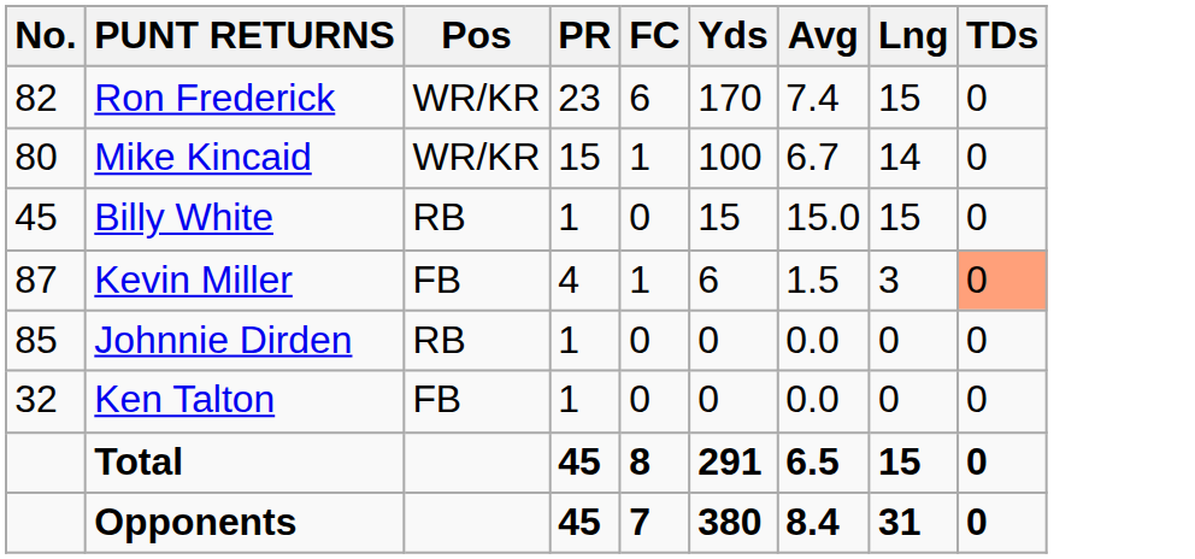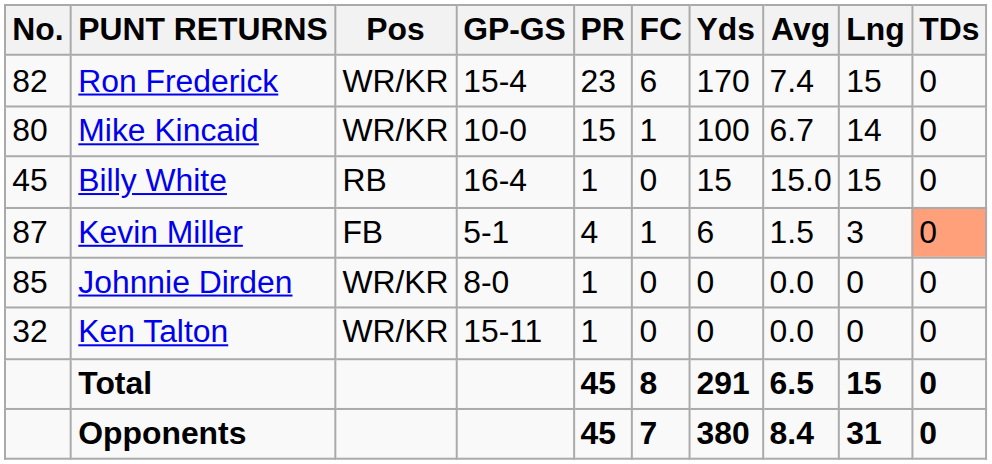 <table class="wikitable" style="white-space:nowrap;">
 <tr>
 <th>No.</th>
 <th>PUNT RETURNS</th>
 <th>Pos</th>
+<th>GP-GS</th>
 <th>PR</th>
 <th>FC</th>
 <th>Yds</th>
 <th>Avg</th>
 <th>Lng</th>
 <th>TDs</th>
 </tr>
 <tr>
 <td>82</td>
 <td><a href='#'>Ron Frederick</a></td>
 <td>WR/KR</td>
+<td>15-4</td>
 <td>23</td>
 <td>6</td>
 <td>170</td>
 <td>7.4</td>
 <td>15</td>
 <td>0</td>
 </tr>
 <tr>
 <td>80</td>
 <td><a href='#'>Mike Kincaid</a></td>
 <td>WR/KR</td>
+<td>10-0</td>
 <td>15</td>
 <td>1</td>
 <td>100</td>
 <td>6.7</td>
 <td>14</td>
 <td>0</td>
 </tr>
 <tr>
 <td>45</td>
 <td><a href='#'>Billy White</a></td>
 <td>RB</td>
+<td>16-4</td>
 <td>1</td>
 <td>0</td>
 <td>15</td>
 <td>15.0</td>
 <td>15</td>
 <td>0</td>
 </tr>
 <tr>
 <td>87</td>
 <td><a href='#'>Kevin Miller</a></td>
 <td>FB</td>
+<td>5-1</td>
 <td>4</td>
 <td>1</td>
 <td>6</td>
 <td>1.5</td>
 <td>3</td>
 <td style="background: lightsalmon;">0</td>
 </tr>
 <tr>
 <td>85</td>
 <td><a href='#'>Johnnie Dirden</a></td>
-<td>RB</td>
+<td>WR/KR</td>
+<td>8-0</td>
 <td>1</td>
 <td>0</td>
 <td>0</td>
 <td>0.0</td>
 <td>0</td>
 <td>0</td>
 </tr>
 <tr>
 <td>32</td>
 <td><a href='#'>Ken Talton</a></td>
-<td>FB</td>
+<td>WR/KR</td>
+<td>15-11</td>
 <td>1</td>
 <td>0</td>
 <td>0</td>
 <td>0.0</td>
 <td>0</td>
 <td>0</td>
 </tr>
 <tr>
 <td></td>
 <td><strong>Total</strong></td>
+<td></td>
 <td></td>
 <td><strong>45</strong></td>
 <td><strong>8</strong></td>
 <td><strong>291</strong></td>
 <td><strong>6.5</strong></td>
 <td><strong>15</strong></td>
 <td><strong>0</strong></td>
 </tr>
 <tr>
 <td></td>
 <td><strong>Opponents</strong></td>
 <td></td>
+<td></td>
 <td><strong>45</strong></td>
 <td><strong>7</strong></td>
 <td><strong>380</strong></td>
 <td><strong>8.4</strong></td>
 <td><strong>31</strong></td>
 <td><strong>0</strong></td>
 </tr>
 </table>
